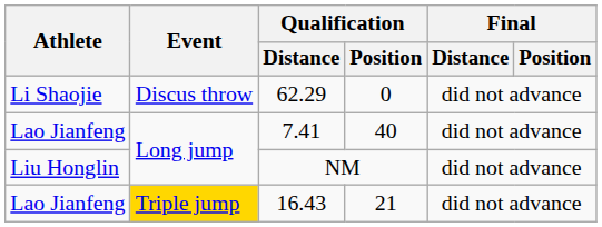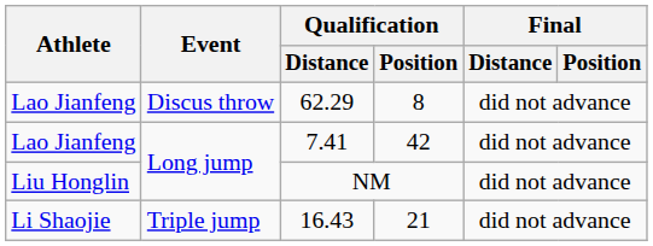 <table class=wikitable style="font-size:90%">
 <tr>
 <th rowspan="2">Athlete</th>
 <th rowspan="2">Event</th>
 <th colspan="2">Qualification</th>
 <th colspan="2">Final</th>
 </tr>
 <tr style="font-size:95%">
 <th>Distance</th>
 <th>Position</th>
 <th>Distance</th>
 <th>Position</th>
 </tr>
 <tr>
-<td align=left><a href='#'>Li Shaojie</a></td>
+<td align=left><a href='#'>Lao Jianfeng</a></td>
 <td align=left><a href='#'>Discus throw</a></td>
 <td align=center>62.29</td>
-<td align=center>0</td>
+<td align=center>8</td>
 <td align=center colspan="2">did not advance</td>
 </tr>
 <tr>
 <td align=left><a href='#'>Lao Jianfeng</a></td>
 <td align=left rowspan=2><a href='#'>Long jump</a></td>
 <td align=center>7.41</td>
-<td align=center>40</td>
+<td align=center>42</td>
 <td align=center colspan="2">did not advance</td>
 </tr>
 <tr>
 <td align=left><a href='#'>Liu Honglin</a></td>
 <td align=center colspan="2">NM</td>
 <td align=center colspan="2">did not advance</td>
 </tr>
 <tr>
-<td align=left><a href='#'>Lao Jianfeng</a></td>
-<td align=left style="background: gold;"><a href='#'>Triple jump</a></td>
+<td align=left><a href='#'>Li Shaojie</a></td>
+<td align=left><a href='#'>Triple jump</a></td>
 <td align=center>16.43</td>
 <td align=center>21</td>
 <td align=center colspan="2">did not advance</td>
 </tr>
 </table>
